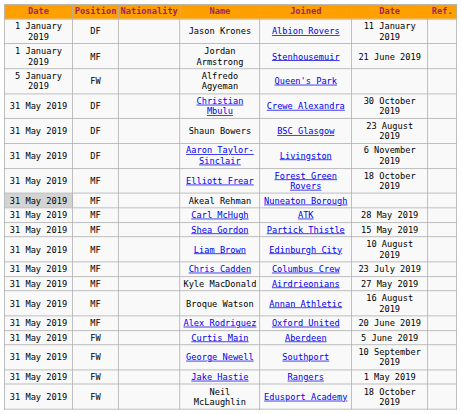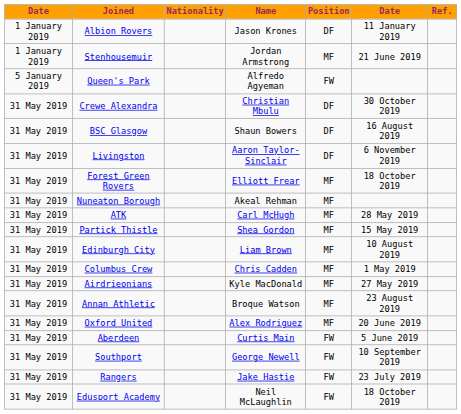 <table class="wikitable"  style="text-align:center; font-size:90%; ">
 <tr>
 <th style="background:#ffa000; color:#98285c; width:200px;">Date</th>
-<th style="background:#ffa000; color:#98285c; width:50px;">Position</th>
+<th style="background:#ffa000; color:#98285c; width:200px;">Joined</th>
 <th style="background:#ffa000; color:#98285c; width:50px;">Nationality</th>
 <th style="background:#ffa000; color:#98285c; width:200px;">Name</th>
-<th style="background:#ffa000; color:#98285c; width:200px;">Joined</th>
+<th style="background:#ffa000; color:#98285c; width:50px;">Position</th>
 <th style="background:#ffa000; color:#98285c; width:200px;">Date</th>
 <th style="background:#ffa000; color:#98285c; width:50px;">Ref.</th>
 </tr>
 <tr>
 <td>1 January 2019</td>
-<td>DF</td>
+<td><a href='#'>Albion Rovers</a></td>
 <td></td>
 <td>Jason Krones</td>
-<td><a href='#'>Albion Rovers</a></td>
+<td>DF</td>
 <td>11 January 2019</td>
 <td></td>
 </tr>
 <tr>
 <td>1 January 2019</td>
-<td>MF</td>
+<td><a href='#'>Stenhousemuir</a></td>
 <td></td>
 <td>Jordan Armstrong</td>
-<td><a href='#'>Stenhousemuir</a></td>
+<td>MF</td>
 <td>21 June 2019</td>
 <td></td>
 </tr>
 <tr>
 <td>5 January 2019</td>
-<td>FW</td>
+<td><a href='#'>Queen's Park</a></td>
 <td></td>
 <td>Alfredo Agyeman</td>
-<td><a href='#'>Queen's Park</a></td>
+<td>FW</td>
 <td></td>
 <td></td>
 </tr>
 <tr>
 <td>31 May 2019</td>
-<td>DF</td>
+<td><a href='#'>Crewe Alexandra</a></td>
 <td></td>
 <td><a href='#'>Christian Mbulu</a></td>
-<td><a href='#'>Crewe Alexandra</a></td>
+<td>DF</td>
 <td>30 October 2019</td>
 <td></td>
 </tr>
 <tr>
 <td>31 May 2019</td>
-<td>DF</td>
+<td><a href='#'>BSC Glasgow</a></td>
 <td></td>
 <td>Shaun Bowers</td>
-<td><a href='#'>BSC Glasgow</a></td>
+<td>DF</td>
+<td>16 August 2019</td>
+<td></td>
+</tr>
+<tr>
+<td>31 May 2019</td>
+<td><a href='#'>Livingston</a></td>
+<td></td>
+<td><a href='#'>Aaron Taylor-Sinclair</a></td>
+<td>DF</td>
+<td>6 November 2019</td>
+<td></td>
+</tr>
+<tr>
+<td>31 May 2019</td>
+<td><a href='#'>Forest Green Rovers</a></td>
+<td></td>
+<td><a href='#'>Elliott Frear</a></td>
+<td>MF</td>
+<td>18 October 2019</td>
+<td></td>
+</tr>
+<tr>
+<td>31 May 2019</td>
+<td><a href='#'>Nuneaton Borough</a></td>
+<td></td>
+<td>Akeal Rehman</td>
+<td>MF</td>
+<td></td>
+<td></td>
+</tr>
+<tr>
+<td>31 May 2019</td>
+<td><a href='#'>ATK</a></td>
+<td></td>
+<td><a href='#'>Carl McHugh</a></td>
+<td>MF</td>
+<td>28 May 2019</td>
+<td></td>
+</tr>
+<tr>
+<td>31 May 2019</td>
+<td><a href='#'>Partick Thistle</a></td>
+<td></td>
+<td><a href='#'>Shea Gordon</a></td>
+<td>MF</td>
+<td>15 May 2019</td>
+<td></td>
+</tr>
+<tr>
+<td>31 May 2019</td>
+<td><a href='#'>Edinburgh City</a></td>
+<td></td>
+<td><a href='#'>Liam Brown</a></td>
+<td>MF</td>
+<td>10 August 2019</td>
+<td></td>
+</tr>
+<tr>
+<td>31 May 2019</td>
+<td><a href='#'>Columbus Crew</a></td>
+<td></td>
+<td><a href='#'>Chris Cadden</a></td>
+<td>MF</td>
+<td>1 May 2019</td>
+<td></td>
+</tr>
+<tr>
+<td>31 May 2019</td>
+<td><a href='#'>Airdrieonians</a></td>
+<td></td>
+<td>Kyle MacDonald</td>
+<td>MF</td>
+<td>27 May 2019</td>
+<td></td>
+</tr>
+<tr>
+<td>31 May 2019</td>
+<td><a href='#'>Annan Athletic</a></td>
+<td></td>
+<td>Broque Watson</td>
+<td>MF</td>
 <td>23 August 2019</td>
 <td></td>
 </tr>
 <tr>
 <td>31 May 2019</td>
-<td>DF</td>
+<td><a href='#'>Oxford United</a></td>
 <td></td>
-<td><a href='#'>Aaron Taylor-Sinclair</a></td>
-<td><a href='#'>Livingston</a></td>
-<td>6 November 2019</td>
+<td><a href='#'>Alex Rodriguez</a></td>
+<td>MF</td>
+<td>20 June 2019</td>
 <td></td>
 </tr>
 <tr>
 <td>31 May 2019</td>
-<td>MF</td>
+<td><a href='#'>Aberdeen</a></td>
 <td></td>
-<td><a href='#'>Elliott Frear</a></td>
-<td><a href='#'>Forest Green Rovers</a></td>
-<td>18 October 2019</td>
-<td></td>
-</tr>
-<tr>
-<td style="background: lightgrey;">31 May 2019</td>
-<td>MF</td>
-<td></td>
-<td>Akeal Rehman</td>
-<td><a href='#'>Nuneaton Borough</a></td>
-<td></td>
+<td><a href='#'>Curtis Main</a></td>
+<td>FW</td>
+<td>5 June 2019</td>
 <td></td>
 </tr>
 <tr>
 <td>31 May 2019</td>
-<td>MF</td>
+<td><a href='#'>Southport</a></td>
 <td></td>
-<td><a href='#'>Carl McHugh</a></td>
-<td><a href='#'>ATK</a></td>
-<td>28 May 2019</td>
+<td><a href='#'>George Newell</a></td>
+<td>FW</td>
+<td>10 September 2019</td>
 <td></td>
 </tr>
 <tr>
 <td>31 May 2019</td>
-<td>MF</td>
+<td><a href='#'>Rangers</a></td>
 <td></td>
-<td><a href='#'>Shea Gordon</a></td>
-<td><a href='#'>Partick Thistle</a></td>
-<td>15 May 2019</td>
-<td></td>
-</tr>
-<tr>
-<td>31 May 2019</td>
-<td>MF</td>
-<td></td>
-<td><a href='#'>Liam Brown</a></td>
-<td><a href='#'>Edinburgh City</a></td>
-<td>10 August 2019</td>
-<td></td>
-</tr>
-<tr>
-<td>31 May 2019</td>
-<td>MF</td>
-<td></td>
-<td><a href='#'>Chris Cadden</a></td>
-<td><a href='#'>Columbus Crew</a></td>
+<td><a href='#'>Jake Hastie</a></td>
+<td>FW</td>
 <td>23 July 2019</td>
 <td></td>
 </tr>
 <tr>
 <td>31 May 2019</td>
-<td>MF</td>
-<td></td>
-<td>Kyle MacDonald</td>
-<td><a href='#'>Airdrieonians</a></td>
-<td>27 May 2019</td>
-<td></td>
-</tr>
-<tr>
-<td>31 May 2019</td>
-<td>MF</td>
-<td></td>
-<td>Broque Watson</td>
-<td><a href='#'>Annan Athletic</a></td>
-<td>16 August 2019</td>
-<td></td>
-</tr>
-<tr>
-<td>31 May 2019</td>
-<td>MF</td>
-<td></td>
-<td><a href='#'>Alex Rodriguez</a></td>
-<td><a href='#'>Oxford United</a></td>
-<td>20 June 2019</td>
-<td></td>
-</tr>
-<tr>
-<td>31 May 2019</td>
-<td>FW</td>
-<td></td>
-<td><a href='#'>Curtis Main</a></td>
-<td><a href='#'>Aberdeen</a></td>
-<td>5 June 2019</td>
-<td></td>
-</tr>
-<tr>
-<td>31 May 2019</td>
-<td>FW</td>
-<td></td>
-<td><a href='#'>George Newell</a></td>
-<td><a href='#'>Southport</a></td>
-<td>10 September 2019</td>
-<td></td>
-</tr>
-<tr>
-<td>31 May 2019</td>
-<td>FW</td>
-<td></td>
-<td><a href='#'>Jake Hastie</a></td>
-<td><a href='#'>Rangers</a></td>
-<td>1 May 2019</td>
-<td></td>
-</tr>
-<tr>
-<td>31 May 2019</td>
-<td>FW</td>
+<td><a href='#'>Edusport Academy</a></td>
 <td></td>
 <td>Neil McLaughlin</td>
-<td><a href='#'>Edusport Academy</a></td>
+<td>FW</td>
 <td>18 October 2019</td>
 <td></td>
 </tr>
 </table>
